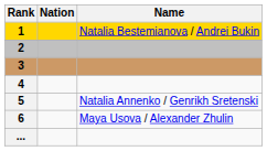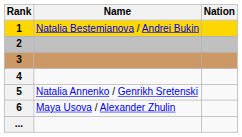 <table class="wikitable">
 <tr>
 <th>Rank</th>
+<th>Name</th>
 <th>Nation</th>
-<th>Name</th>
 </tr>
 <tr bgcolor="gold">
 <td align="center"><strong>1</strong></td>
+<td><a href='#'>Natalia Bestemianova</a> / <a href='#'>Andrei Bukin</a></td>
 <td></td>
-<td><a href='#'>Natalia Bestemianova</a> / <a href='#'>Andrei Bukin</a></td>
 </tr>
 <tr bgcolor="silver">
 <td align="center"><strong>2</strong></td>
 <td></td>
 <td></td>
 </tr>
 <tr bgcolor="cc9966">
 <td align="center"><strong>3</strong></td>
 <td></td>
 <td></td>
 </tr>
 <tr>
 <th>4</th>
 <td></td>
 <td></td>
 </tr>
 <tr>
 <th>5</th>
+<td><a href='#'>Natalia Annenko</a> / <a href='#'>Genrikh Sretenski</a></td>
 <td></td>
-<td><a href='#'>Natalia Annenko</a> / <a href='#'>Genrikh Sretenski</a></td>
 </tr>
 <tr>
 <th>6</th>
+<td><a href='#'>Maya Usova</a> / <a href='#'>Alexander Zhulin</a></td>
 <td></td>
-<td><a href='#'>Maya Usova</a> / <a href='#'>Alexander Zhulin</a></td>
 </tr>
 <tr>
 <th>...</th>
 <td></td>
 <td></td>
 </tr>
 </table>
